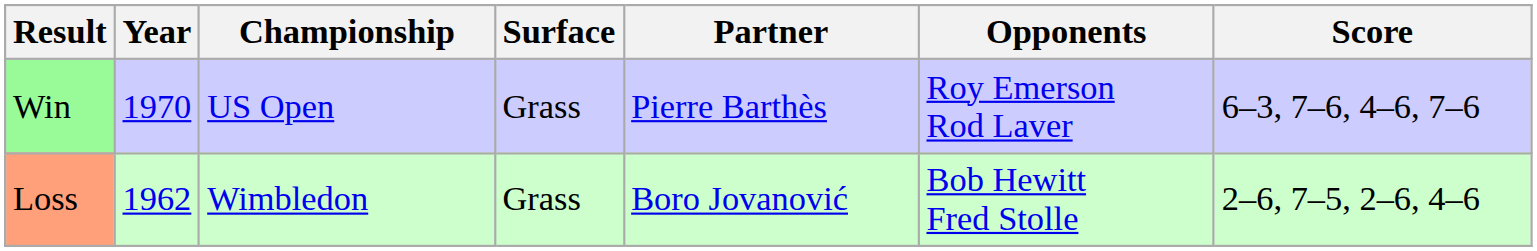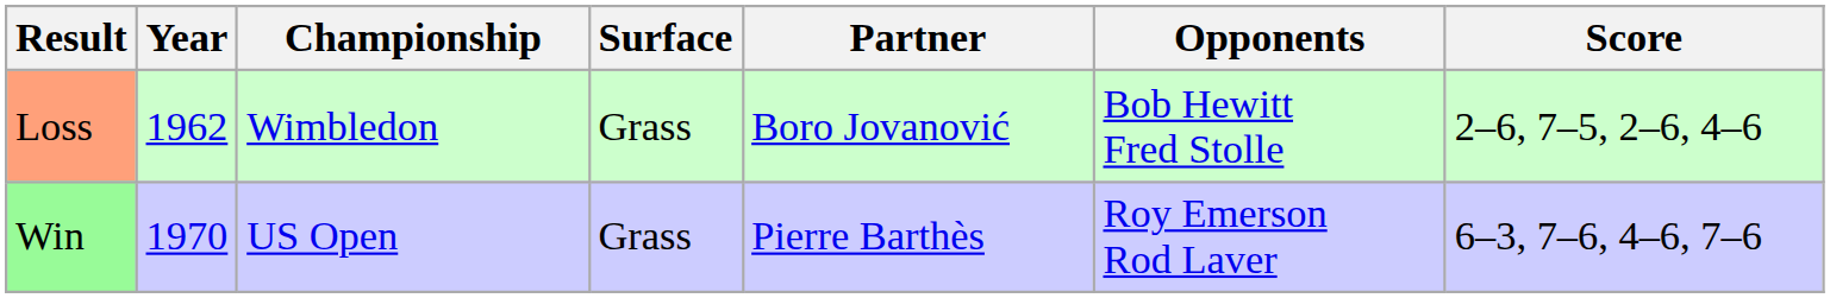 <table class="sortable wikitable">
 <tr>
 <th style="width:40px">Result</th>
 <th style="width:30px">Year</th>
 <th style="width:130px">Championship</th>
 <th style="width:50px">Surface</th>
 <th style="width:130px">Partner</th>
 <th style="width:130px">Opponents</th>
 <th style="width:140px" class="unsortable">Score</th>
 </tr>
+<tr style="background:#cfc;">
+<td style="background:#ffa07a;">Loss</td>
+<td><a href='#'>1962</a></td>
+<td><a href='#'>Wimbledon</a></td>
+<td>Grass</td>
+<td> <a href='#'>Boro Jovanović</a></td>
+<td> <a href='#'>Bob Hewitt</a><br> <a href='#'>Fred Stolle</a></td>
+<td>2–6, 7–5, 2–6, 4–6</td>
+</tr>
 <tr style="background:#ccf;">
 <td style="background:#98fb98;">Win</td>
 <td><a href='#'>1970</a></td>
 <td><a href='#'>US Open</a></td>
 <td>Grass</td>
 <td> <a href='#'>Pierre Barthès</a></td>
 <td> <a href='#'>Roy Emerson</a><br> <a href='#'>Rod Laver</a></td>
 <td>6–3, 7–6, 4–6, 7–6</td>
 </tr>
-<tr style="background:#cfc;">
-<td style="background:#ffa07a;">Loss</td>
-<td><a href='#'>1962</a></td>
-<td><a href='#'>Wimbledon</a></td>
-<td>Grass</td>
-<td> <a href='#'>Boro Jovanović</a></td>
-<td> <a href='#'>Bob Hewitt</a><br> <a href='#'>Fred Stolle</a></td>
-<td>2–6, 7–5, 2–6, 4–6</td>
-</tr>
 </table>
